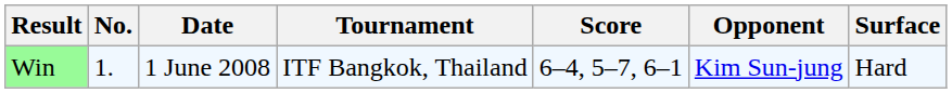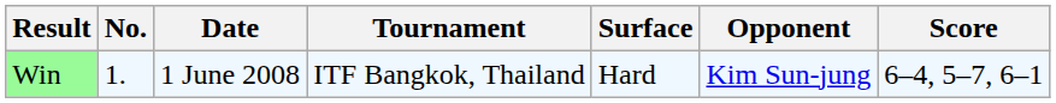 <table class="sortable wikitable">
 <tr>
 <th>Result</th>
 <th>No.</th>
 <th>Date</th>
 <th>Tournament</th>
+<th>Surface</th>
+<th>Opponent</th>
 <th class="unsortable">Score</th>
-<th>Opponent</th>
-<th>Surface</th>
 </tr>
 <tr style="background:#f0f8ff;">
 <td style="background:#98fb98;">Win</td>
 <td>1.</td>
 <td>1 June 2008</td>
 <td>ITF Bangkok, Thailand</td>
+<td>Hard</td>
+<td> <a href='#'>Kim Sun-jung</a></td>
 <td>6–4, 5–7, 6–1</td>
-<td> <a href='#'>Kim Sun-jung</a></td>
-<td>Hard</td>
 </tr>
 </table>
